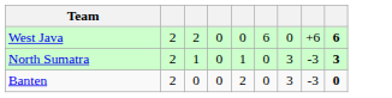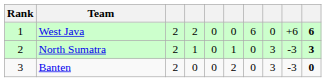 <table class="wikitable" style="text-align:center">
 <tr>
+<th width="30">Rank</th>
 <th width="175">Team</th>
 <th width="20"></th>
 <th width="20"></th>
 <th width="20"></th>
 <th width="20"></th>
 <th width="20"></th>
 <th width="20"></th>
 <th width="20"></th>
 <th width="20"></th>
 </tr>
 <tr bgcolor="#ccffcc">
+<td>1</td>
 <td align=left><a href='#'>West Java</a></td>
 <td>2</td>
 <td>2</td>
 <td>0</td>
 <td>0</td>
 <td>6</td>
 <td>0</td>
 <td>+6</td>
 <td><strong>6</strong></td>
 </tr>
 <tr bgcolor="#ccffcc">
+<td>2</td>
 <td align=left><a href='#'>North Sumatra</a></td>
 <td>2</td>
 <td>1</td>
 <td>0</td>
 <td>1</td>
 <td>0</td>
 <td>3</td>
 <td>-3</td>
 <td><strong>3</strong></td>
 </tr>
 <tr>
+<td>3</td>
 <td align=left><a href='#'>Banten</a></td>
 <td>2</td>
 <td>0</td>
 <td>0</td>
 <td>2</td>
 <td>0</td>
 <td>3</td>
 <td>-3</td>
 <td><strong>0</strong></td>
 </tr>
 </table>
